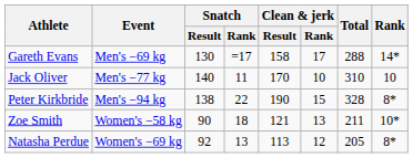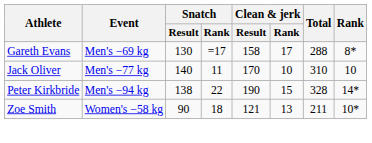 <table class="wikitable" style="font-size:90%">
 <tr>
 <th rowspan="2">Athlete</th>
 <th rowspan="2">Event</th>
 <th colspan="2">Snatch</th>
 <th colspan="2">Clean & jerk</th>
 <th rowspan="2">Total</th>
 <th rowspan="2">Rank</th>
 </tr>
 <tr style="font-size:95%">
 <th>Result</th>
 <th>Rank</th>
 <th>Result</th>
 <th>Rank</th>
 </tr>
 <tr align=center>
 <td align=left><a href='#'>Gareth Evans</a></td>
 <td align=left><a href='#'>Men's −69 kg</a></td>
 <td>130</td>
 <td>=17</td>
 <td>158</td>
 <td>17</td>
 <td>288</td>
-<td>14*</td>
+<td>8*</td>
 </tr>
 <tr align=center>
 <td align=left><a href='#'>Jack Oliver</a></td>
 <td align=left><a href='#'>Men's −77 kg</a></td>
 <td>140</td>
 <td>11</td>
 <td>170</td>
 <td>10</td>
 <td>310</td>
 <td>10</td>
 </tr>
 <tr align=center>
 <td align=left><a href='#'>Peter Kirkbride</a></td>
 <td align=left><a href='#'>Men's −94 kg</a></td>
 <td>138</td>
 <td>22</td>
 <td>190</td>
 <td>15</td>
 <td>328</td>
-<td>8*</td>
+<td>14*</td>
 </tr>
 <tr align=center>
 <td align=left><a href='#'>Zoe Smith</a></td>
 <td align=left><a href='#'>Women's −58 kg</a></td>
 <td>90</td>
 <td>18</td>
 <td>121</td>
 <td>13</td>
 <td>211</td>
 <td>10*</td>
 </tr>
-<tr align=center>
-<td align=left><a href='#'>Natasha Perdue</a></td>
-<td align=left><a href='#'>Women's −69 kg</a></td>
-<td>92</td>
-<td>13</td>
-<td>113</td>
-<td>12</td>
-<td>205</td>
-<td>8*</td>
-</tr>
 </table>
